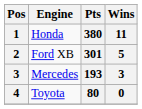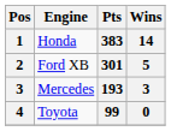 <table class="wikitable" style="font-size: 85%;; text-align:center;">
 <tr valign="top">
 <th valign="middle">Pos</th>
 <th valign="middle">Engine</th>
 <th valign="middle">Pts</th>
 <th valign="middle">Wins</th>
 </tr>
 <tr>
 <th>1</th>
 <td align="left"> <a href='#'>Honda</a></td>
-<th>380</th>
-<th>11</th>
+<th>383</th>
+<th>14</th>
 </tr>
 <tr>
 <th>2</th>
 <td align="left"> <a href='#'>Ford</a> XB</td>
 <th>301</th>
 <th>5</th>
 </tr>
 <tr>
 <th>3</th>
 <td align="left"> <a href='#'>Mercedes</a></td>
 <th>193</th>
 <th>3</th>
 </tr>
 <tr>
 <th>4</th>
 <td align="left"> <a href='#'>Toyota</a></td>
-<th>80</th>
+<th>99</th>
 <th>0</th>
 </tr>
 <tr valign="top">
 </tr>
 </table>
